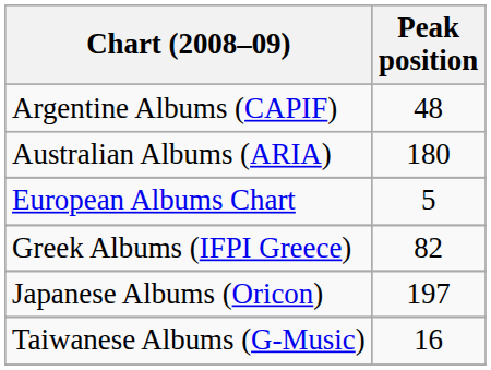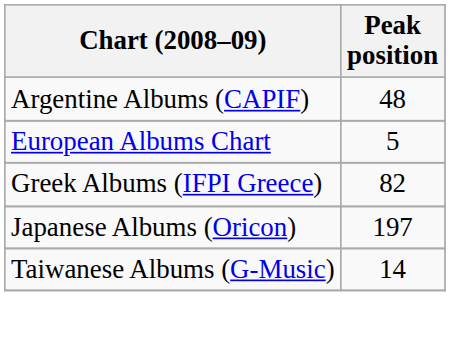 <table class="wikitable sortable">
 <tr>
 <th>Chart (2008–09)</th>
 <th>Peak<br>position</th>
 </tr>
 <tr>
 <td align="left">Argentine Albums (<a href='#'>CAPIF</a>)</td>
 <td style="text-align:center;">48</td>
-</tr>
-<tr>
-<td>Australian Albums (<a href='#'>ARIA</a>)</td>
-<td style="text-align:center;">180</td>
 </tr>
 <tr>
 </tr>
 <tr>
 </tr>
 <tr>
 </tr>
 <tr>
 </tr>
 <tr>
 <td><a href='#'>European Albums Chart</a></td>
 <td style="text-align:center;">5</td>
 </tr>
 <tr>
 </tr>
 <tr>
 <td>Greek Albums (<a href='#'>IFPI Greece</a>)</td>
 <td style="text-align:center;">82</td>
 </tr>
 <tr>
 </tr>
 <tr>
 </tr>
 <tr>
 <td>Japanese Albums (<a href='#'>Oricon</a>)</td>
 <td style="text-align:center;">197</td>
 </tr>
 <tr>
 </tr>
 <tr>
 </tr>
 <tr>
 </tr>
 <tr>
 </tr>
 <tr>
 </tr>
 <tr>
 <td>Taiwanese Albums (<a href='#'>G-Music</a>)</td>
-<td style="text-align:center;">16</td>
+<td style="text-align:center;">14</td>
 </tr>
 <tr>
 </tr>
 </table>
